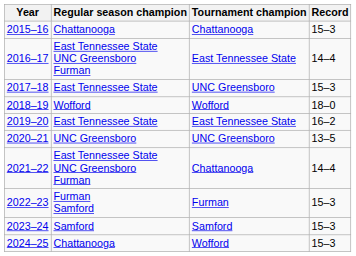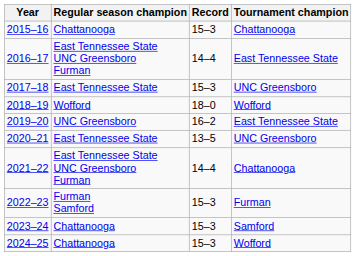 <table class="wikitable">
 <tr>
 <th>Year</th>
 <th>Regular season champion</th>
+<th>Record</th>
 <th>Tournament champion</th>
-<th>Record</th>
 </tr>
 <tr>
 <td style="text-align:center;"><a href='#'>2015–16</a></td>
 <td><a href='#'>Chattanooga</a></td>
+<td>15–3</td>
 <td><a href='#'>Chattanooga</a></td>
-<td>15–3</td>
 </tr>
 <tr>
 <td style="text-align:center;"><a href='#'>2016–17</a></td>
 <td><a href='#'>East Tennessee State</a><br><a href='#'>UNC Greensboro</a><br><a href='#'>Furman</a></td>
+<td>14–4</td>
 <td><a href='#'>East Tennessee State</a></td>
-<td>14–4</td>
 </tr>
 <tr>
 <td style="text-align:center;"><a href='#'>2017–18</a></td>
 <td><a href='#'>East Tennessee State</a></td>
+<td>15–3</td>
 <td><a href='#'>UNC Greensboro</a></td>
-<td>15–3</td>
 </tr>
 <tr>
 <td style="text-align:center;"><a href='#'>2018–19</a></td>
 <td><a href='#'>Wofford</a></td>
+<td>18–0</td>
 <td><a href='#'>Wofford</a></td>
-<td>18–0</td>
 </tr>
 <tr>
 <td><a href='#'>2019–20</a></td>
+<td><a href='#'>UNC Greensboro</a></td>
+<td>16–2</td>
 <td><a href='#'>East Tennessee State</a></td>
-<td><a href='#'>East Tennessee State</a></td>
-<td>16–2</td>
 </tr>
 <tr>
 <td><a href='#'>2020–21</a></td>
+<td><a href='#'>East Tennessee State</a></td>
+<td>13–5</td>
 <td><a href='#'>UNC Greensboro</a></td>
-<td><a href='#'>UNC Greensboro</a></td>
-<td>13–5</td>
 </tr>
 <tr>
 <td><a href='#'>2021–22</a></td>
 <td><a href='#'>East Tennessee State</a><br><a href='#'>UNC Greensboro</a><br><a href='#'>Furman</a></td>
+<td>14–4</td>
 <td><a href='#'>Chattanooga</a></td>
-<td>14–4</td>
 </tr>
 <tr>
 <td><a href='#'>2022–23</a></td>
 <td><a href='#'>Furman</a><br><a href='#'>Samford</a></td>
+<td>15–3</td>
 <td><a href='#'>Furman</a></td>
-<td>15–3</td>
 </tr>
 <tr>
 <td><a href='#'>2023–24</a></td>
+<td><a href='#'>Chattanooga</a></td>
+<td>15–3</td>
 <td><a href='#'>Samford</a></td>
-<td><a href='#'>Samford</a></td>
-<td>15–3</td>
 </tr>
 <tr>
 <td><a href='#'>2024–25</a></td>
 <td><a href='#'>Chattanooga</a></td>
+<td>15–3</td>
 <td><a href='#'>Wofford</a></td>
-<td>15–3</td>
 </tr>
 </table>
